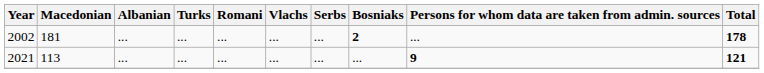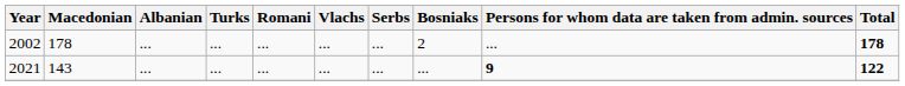 <table class="wikitable">
 <tr>
 <th>Year</th>
 <th>Macedonian</th>
 <th>Albanian</th>
 <th>Turks</th>
 <th>Romani</th>
 <th>Vlachs</th>
 <th>Serbs</th>
 <th>Bosniaks</th>
 <th><abbr>Persons for whom data are taken from admin. sources</abbr></th>
 <th>Total</th>
 </tr>
 <tr>
 <td>2002</td>
-<td>181</td>
+<td>178</td>
 <td>...</td>
 <td>...</td>
 <td>...</td>
 <td>...</td>
 <td>...</td>
-<td><strong>2</strong></td>
+<td>2</td>
 <td>...</td>
 <td><strong>178</strong></td>
 </tr>
 <tr>
 <td>2021</td>
-<td>113</td>
+<td>143</td>
 <td>...</td>
 <td>...</td>
 <td>...</td>
 <td>...</td>
 <td>...</td>
 <td>...</td>
 <td><strong>9</strong></td>
-<td><strong>121</strong></td>
+<td><strong>122</strong></td>
 </tr>
 <tr>
 </tr>
 </table>
